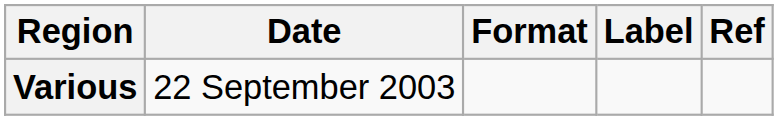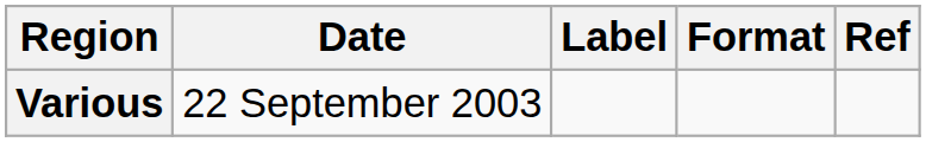 <table class="wikitable plainrowheaders">
 <tr>
 <th scope="col">Region</th>
 <th scope="col">Date</th>
+<th scope="col">Label</th>
 <th scope="col">Format</th>
-<th scope="col">Label</th>
 <th scope="col">Ref</th>
 </tr>
 <tr>
 <th scope="row">Various</th>
 <td rowspan="1">22 September 2003</td>
 <td rowspan="1"></td>
 <td rowspan="1"></td>
 <td rowspan="1"></td>
 </tr>
 </table>
